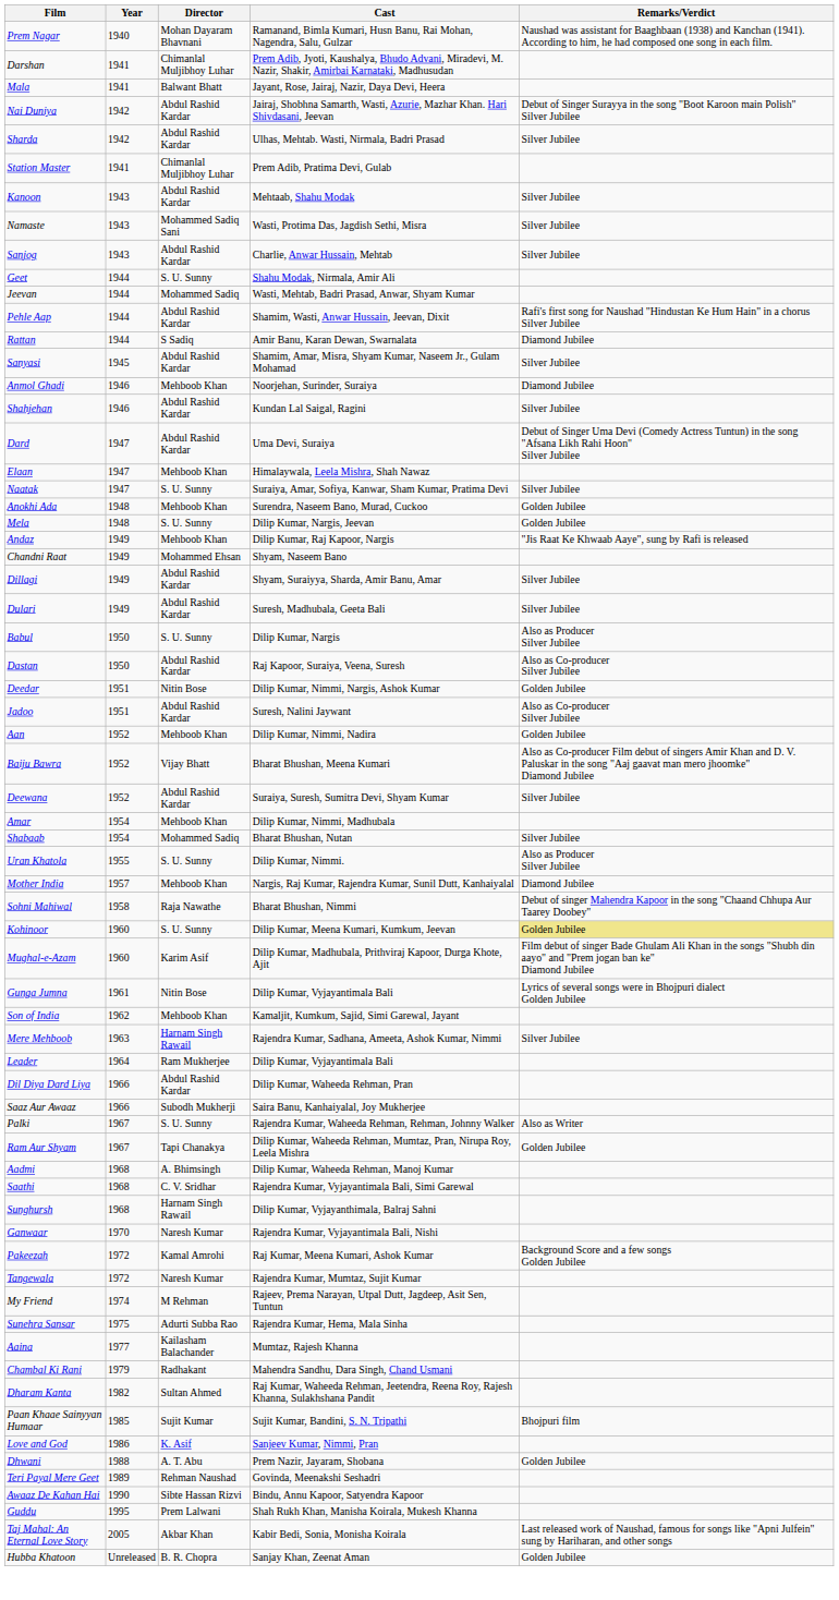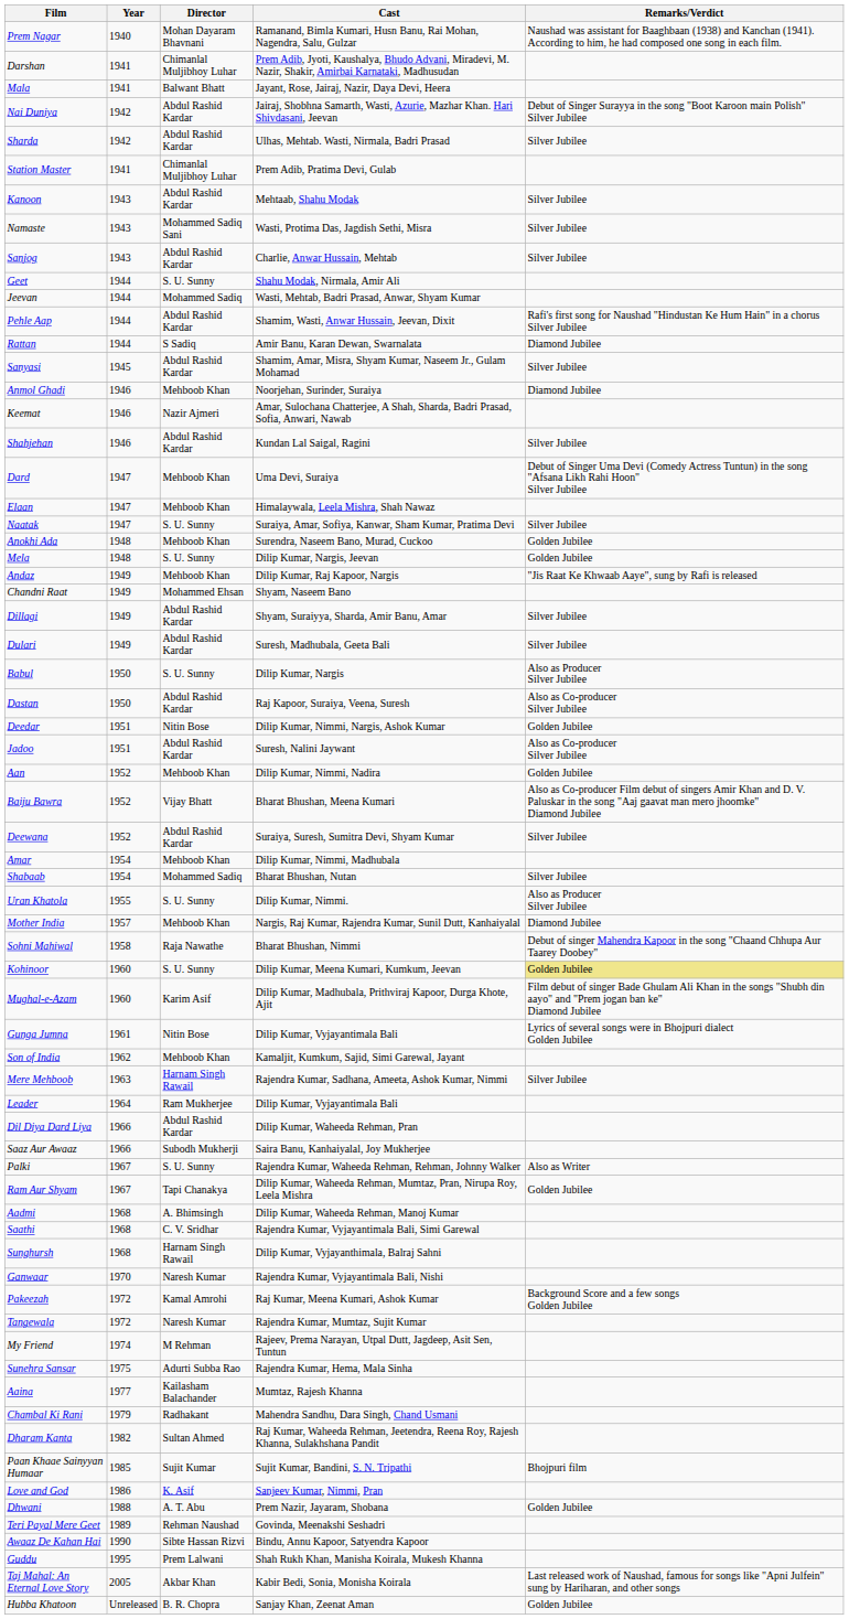 <table class="wikitable sortable">
 <tr>
 <th>Film</th>
 <th>Year</th>
 <th>Director</th>
 <th>Cast</th>
 <th>Remarks/Verdict</th>
 </tr>
 <tr>
 <td><em><a href='#'>Prem Nagar</a></em></td>
 <td>1940</td>
 <td>Mohan Dayaram Bhavnani</td>
 <td>Ramanand, Bimla Kumari, Husn Banu, Rai Mohan, Nagendra, Salu, Gulzar</td>
 <td>Naushad was assistant for Baaghbaan (1938) and Kanchan (1941). According to him, he had composed one song in each film.</td>
 </tr>
 <tr>
 <td><em>Darshan</em></td>
 <td>1941</td>
 <td>Chimanlal Muljibhoy Luhar</td>
 <td><a href='#'>Prem Adib</a>, Jyoti, Kaushalya, <a href='#'>Bhudo Advani</a>, Miradevi, M. Nazir, Shakir, <a href='#'>Amirbai Karnataki</a>, Madhusudan</td>
 <td></td>
 </tr>
 <tr>
 <td><em><a href='#'>Mala</a></em></td>
 <td>1941</td>
 <td>Balwant Bhatt</td>
 <td>Jayant, Rose, Jairaj, Nazir, Daya Devi, Heera</td>
 <td></td>
 </tr>
 <tr>
 <td><em><a href='#'>Nai Duniya</a></em></td>
 <td>1942</td>
 <td>Abdul Rashid Kardar</td>
 <td>Jairaj, Shobhna Samarth, Wasti, <a href='#'>Azurie</a>, Mazhar Khan. <a href='#'>Hari Shivdasani</a>, Jeevan</td>
 <td>Debut of Singer Surayya in the song "Boot Karoon main Polish"<br>Silver Jubilee</td>
 </tr>
 <tr>
 <td><em><a href='#'>Sharda</a></em></td>
 <td>1942</td>
 <td>Abdul Rashid Kardar</td>
 <td>Ulhas, Mehtab. Wasti, Nirmala, Badri Prasad</td>
 <td>Silver Jubilee</td>
 </tr>
 <tr>
 <td><em><a href='#'>Station Master</a></em></td>
 <td>1941</td>
 <td>Chimanlal Muljibhoy Luhar</td>
 <td>Prem Adib, Pratima Devi, Gulab</td>
 <td></td>
 </tr>
 <tr>
 <td><em><a href='#'>Kanoon</a></em></td>
 <td>1943</td>
 <td>Abdul Rashid Kardar</td>
 <td>Mehtaab, <a href='#'>Shahu Modak</a></td>
 <td>Silver Jubilee</td>
 </tr>
 <tr>
 <td><em>Namaste</em></td>
 <td>1943</td>
 <td>Mohammed Sadiq Sani</td>
 <td>Wasti, Protima Das, Jagdish Sethi, Misra</td>
 <td>Silver Jubilee</td>
 </tr>
 <tr>
 <td><em><a href='#'>Sanjog</a></em></td>
 <td>1943</td>
 <td>Abdul Rashid Kardar</td>
 <td>Charlie, <a href='#'>Anwar Hussain</a>, Mehtab</td>
 <td>Silver Jubilee</td>
 </tr>
 <tr>
 <td><em><a href='#'>Geet</a></em></td>
 <td>1944</td>
 <td>S. U. Sunny</td>
 <td><a href='#'>Shahu Modak</a>, Nirmala, Amir Ali</td>
 <td></td>
 </tr>
 <tr>
 <td><em>Jeevan</em></td>
 <td>1944</td>
 <td>Mohammed Sadiq</td>
 <td>Wasti, Mehtab, Badri Prasad, Anwar, Shyam Kumar</td>
 <td></td>
 </tr>
 <tr>
 <td><em><a href='#'>Pehle Aap</a></em></td>
 <td>1944</td>
 <td>Abdul Rashid Kardar</td>
 <td>Shamim, Wasti, <a href='#'>Anwar Hussain</a>, Jeevan, Dixit</td>
 <td>Rafi's first song for Naushad "Hindustan Ke Hum Hain" in a chorus<br>Silver Jubilee</td>
 </tr>
 <tr>
 <td><em><a href='#'>Rattan</a></em></td>
 <td>1944</td>
 <td>S Sadiq</td>
 <td>Amir Banu, Karan Dewan, Swarnalata</td>
 <td>Diamond Jubilee</td>
 </tr>
 <tr>
 <td><em><a href='#'>Sanyasi</a></em></td>
 <td>1945</td>
 <td>Abdul Rashid Kardar</td>
 <td>Shamim, Amar, Misra, Shyam Kumar, Naseem Jr., Gulam Mohamad</td>
 <td>Silver Jubilee</td>
 </tr>
 <tr>
 <td><em><a href='#'>Anmol Ghadi</a></em></td>
 <td>1946</td>
 <td>Mehboob Khan</td>
 <td>Noorjehan, Surinder, Suraiya</td>
 <td>Diamond Jubilee</td>
 </tr>
 <tr>
+<td><em>Keemat</em></td>
+<td>1946</td>
+<td>Nazir Ajmeri</td>
+<td>Amar, Sulochana Chatterjee, A Shah, Sharda, Badri Prasad, Sofia, Anwari, Nawab</td>
+<td></td>
+</tr>
+<tr>
 <td><em><a href='#'>Shahjehan</a></em></td>
 <td>1946</td>
 <td>Abdul Rashid Kardar</td>
 <td>Kundan Lal Saigal, Ragini</td>
 <td>Silver Jubilee</td>
 </tr>
 <tr>
 <td><em><a href='#'>Dard</a></em></td>
 <td>1947</td>
-<td>Abdul Rashid Kardar</td>
+<td>Mehboob Khan</td>
 <td>Uma Devi, Suraiya</td>
 <td>Debut of Singer Uma Devi (Comedy Actress Tuntun) in the song "Afsana Likh Rahi Hoon"<br>Silver Jubilee</td>
 </tr>
 <tr>
 <td><em><a href='#'>Elaan</a></em></td>
 <td>1947</td>
 <td>Mehboob Khan</td>
 <td>Himalaywala, <a href='#'>Leela Mishra</a>, Shah Nawaz</td>
 <td></td>
 </tr>
 <tr>
 <td><em><a href='#'>Naatak</a></em></td>
 <td>1947</td>
 <td>S. U. Sunny</td>
 <td>Suraiya, Amar, Sofiya, Kanwar, Sham Kumar, Pratima Devi</td>
 <td>Silver Jubilee</td>
 </tr>
 <tr>
 <td><em><a href='#'>Anokhi Ada</a></em></td>
 <td>1948</td>
 <td>Mehboob Khan</td>
 <td>Surendra, Naseem Bano, Murad, Cuckoo</td>
 <td>Golden Jubilee</td>
 </tr>
 <tr>
 <td><em><a href='#'>Mela</a></em></td>
 <td>1948</td>
 <td>S. U. Sunny</td>
 <td>Dilip Kumar, Nargis, Jeevan</td>
 <td>Golden Jubilee</td>
 </tr>
 <tr>
 <td><em><a href='#'>Andaz</a></em></td>
 <td>1949</td>
 <td>Mehboob Khan</td>
 <td>Dilip Kumar, Raj Kapoor, Nargis</td>
 <td>"Jis Raat Ke Khwaab Aaye", sung by Rafi is released</td>
 </tr>
 <tr>
 <td><em>Chandni Raat</em></td>
 <td>1949</td>
 <td>Mohammed Ehsan</td>
 <td>Shyam, Naseem Bano</td>
 <td></td>
 </tr>
 <tr>
 <td><em><a href='#'>Dillagi</a></em></td>
 <td>1949</td>
 <td>Abdul Rashid Kardar</td>
 <td>Shyam, Suraiyya, Sharda, Amir Banu, Amar</td>
 <td>Silver Jubilee</td>
 </tr>
 <tr>
 <td><em><a href='#'>Dulari</a></em></td>
 <td>1949</td>
 <td>Abdul Rashid Kardar</td>
 <td>Suresh, Madhubala, Geeta Bali</td>
 <td>Silver Jubilee</td>
 </tr>
 <tr>
 <td><em><a href='#'>Babul</a></em></td>
 <td>1950</td>
 <td>S. U. Sunny</td>
 <td>Dilip Kumar, Nargis</td>
 <td>Also as Producer<br>Silver Jubilee</td>
 </tr>
 <tr>
 <td><em><a href='#'>Dastan</a></em></td>
 <td>1950</td>
 <td>Abdul Rashid Kardar</td>
 <td>Raj Kapoor, Suraiya, Veena, Suresh</td>
 <td>Also as Co-producer<br>Silver Jubilee</td>
 </tr>
 <tr>
 <td><em><a href='#'>Deedar</a></em></td>
 <td>1951</td>
 <td>Nitin Bose</td>
 <td>Dilip Kumar, Nimmi, Nargis, Ashok Kumar</td>
 <td>Golden Jubilee</td>
 </tr>
 <tr>
 <td><em><a href='#'>Jadoo</a></em></td>
 <td>1951</td>
 <td>Abdul Rashid Kardar</td>
 <td>Suresh, Nalini Jaywant</td>
 <td>Also as Co-producer<br>Silver Jubilee</td>
 </tr>
 <tr>
 <td><em><a href='#'>Aan</a></em></td>
 <td>1952</td>
 <td>Mehboob Khan</td>
 <td>Dilip Kumar, Nimmi, Nadira</td>
 <td>Golden Jubilee</td>
 </tr>
 <tr>
 <td><em><a href='#'>Baiju Bawra</a></em></td>
 <td>1952</td>
 <td>Vijay Bhatt</td>
 <td>Bharat Bhushan, Meena Kumari</td>
 <td>Also as Co-producer Film debut of singers Amir Khan and D. V. Paluskar in the song "Aaj gaavat man mero jhoomke"<br>Diamond Jubilee</td>
 </tr>
 <tr>
 <td><em><a href='#'>Deewana</a></em></td>
 <td>1952</td>
 <td>Abdul Rashid Kardar</td>
 <td>Suraiya, Suresh, Sumitra Devi, Shyam Kumar</td>
 <td>Silver Jubilee</td>
 </tr>
 <tr>
 <td><em><a href='#'>Amar</a></em></td>
 <td>1954</td>
 <td>Mehboob Khan</td>
 <td>Dilip Kumar, Nimmi, Madhubala</td>
 <td></td>
 </tr>
 <tr>
 <td><em><a href='#'>Shabaab</a></em></td>
 <td>1954</td>
 <td>Mohammed Sadiq</td>
 <td>Bharat Bhushan, Nutan</td>
 <td>Silver Jubilee</td>
 </tr>
 <tr>
 <td><em><a href='#'>Uran Khatola</a></em></td>
 <td>1955</td>
 <td>S. U. Sunny</td>
 <td>Dilip Kumar, Nimmi.</td>
 <td>Also as Producer<br>Silver Jubilee</td>
 </tr>
 <tr>
 <td><em><a href='#'>Mother India</a></em></td>
 <td>1957</td>
 <td>Mehboob Khan</td>
 <td>Nargis, Raj Kumar, Rajendra Kumar, Sunil Dutt, Kanhaiyalal</td>
 <td>Diamond Jubilee</td>
 </tr>
 <tr>
 <td><em><a href='#'>Sohni Mahiwal</a></em></td>
 <td>1958</td>
 <td>Raja Nawathe</td>
 <td>Bharat Bhushan, Nimmi</td>
 <td>Debut of singer <a href='#'>Mahendra Kapoor</a> in the song "Chaand Chhupa Aur Taarey Doobey"</td>
 </tr>
 <tr>
 <td><em><a href='#'>Kohinoor</a></em></td>
 <td>1960</td>
 <td>S. U. Sunny</td>
 <td>Dilip Kumar, Meena Kumari, Kumkum, Jeevan</td>
 <td style="background: khaki;">Golden Jubilee</td>
 </tr>
 <tr>
 <td><em><a href='#'>Mughal-e-Azam</a></em></td>
 <td>1960</td>
 <td>Karim Asif</td>
 <td>Dilip Kumar, Madhubala, Prithviraj Kapoor, Durga Khote, Ajit</td>
 <td>Film debut of singer Bade Ghulam Ali Khan in the songs "Shubh din aayo" and "Prem jogan ban ke"<br>Diamond Jubilee</td>
 </tr>
 <tr>
 <td><em><a href='#'>Gunga Jumna</a></em></td>
 <td>1961</td>
 <td>Nitin Bose</td>
 <td>Dilip Kumar, Vyjayantimala Bali</td>
 <td>Lyrics of several songs were in Bhojpuri dialect<br>Golden Jubilee</td>
 </tr>
 <tr>
 <td><em><a href='#'>Son of India</a></em></td>
 <td>1962</td>
 <td>Mehboob Khan</td>
 <td>Kamaljit, Kumkum, Sajid, Simi Garewal, Jayant</td>
 <td></td>
 </tr>
 <tr>
 <td><em><a href='#'>Mere Mehboob</a></em></td>
 <td>1963</td>
 <td><a href='#'>Harnam Singh Rawail</a></td>
 <td>Rajendra Kumar, Sadhana, Ameeta, Ashok Kumar, Nimmi</td>
 <td>Silver Jubilee</td>
 </tr>
 <tr>
 <td><em><a href='#'>Leader</a></em></td>
 <td>1964</td>
 <td>Ram Mukherjee</td>
 <td>Dilip Kumar, Vyjayantimala Bali</td>
 <td></td>
 </tr>
 <tr>
 <td><em><a href='#'>Dil Diya Dard Liya</a></em></td>
 <td>1966</td>
 <td>Abdul Rashid Kardar</td>
 <td>Dilip Kumar, Waheeda Rehman, Pran</td>
 <td></td>
 </tr>
 <tr>
 <td><em>Saaz Aur Awaaz</em></td>
 <td>1966</td>
 <td>Subodh Mukherji</td>
 <td>Saira Banu, Kanhaiyalal, Joy Mukherjee</td>
 <td></td>
 </tr>
 <tr>
 <td><em>Palki</em></td>
 <td>1967</td>
 <td>S. U. Sunny</td>
 <td>Rajendra Kumar, Waheeda Rehman, Rehman, Johnny Walker</td>
 <td>Also as Writer<br></td>
 </tr>
 <tr>
 <td><em><a href='#'>Ram Aur Shyam</a></em></td>
 <td>1967</td>
 <td>Tapi Chanakya</td>
 <td>Dilip Kumar, Waheeda Rehman, Mumtaz, Pran, Nirupa Roy, Leela Mishra</td>
 <td>Golden Jubilee</td>
 </tr>
 <tr>
 <td><em><a href='#'>Aadmi</a></em></td>
 <td>1968</td>
 <td>A. Bhimsingh</td>
 <td>Dilip Kumar, Waheeda Rehman, Manoj Kumar</td>
 <td></td>
 </tr>
 <tr>
 <td><em><a href='#'>Saathi</a></em></td>
 <td>1968</td>
 <td>C. V. Sridhar</td>
 <td>Rajendra Kumar, Vyjayantimala Bali, Simi Garewal</td>
 <td></td>
 </tr>
 <tr>
 <td><em><a href='#'>Sunghursh</a></em></td>
 <td>1968</td>
 <td>Harnam Singh Rawail</td>
 <td>Dilip Kumar, Vyjayanthimala, Balraj Sahni</td>
 <td></td>
 </tr>
 <tr>
 <td><em><a href='#'>Ganwaar</a></em></td>
 <td>1970</td>
 <td>Naresh Kumar</td>
 <td>Rajendra Kumar, Vyjayantimala Bali, Nishi</td>
 <td></td>
 </tr>
 <tr>
 <td><em><a href='#'>Pakeezah</a></em></td>
 <td>1972</td>
 <td>Kamal Amrohi</td>
 <td>Raj Kumar, Meena Kumari, Ashok Kumar</td>
 <td>Background Score and a few songs<br>Golden Jubilee</td>
 </tr>
 <tr>
 <td><em><a href='#'>Tangewala</a></em></td>
 <td>1972</td>
 <td>Naresh Kumar</td>
 <td>Rajendra Kumar, Mumtaz, Sujit Kumar</td>
 <td></td>
 </tr>
 <tr>
 <td><em>My Friend</em></td>
 <td>1974</td>
 <td>M Rehman</td>
 <td>Rajeev, Prema Narayan, Utpal Dutt, Jagdeep, Asit Sen, Tuntun</td>
 <td></td>
 </tr>
 <tr>
 <td><em><a href='#'>Sunehra Sansar</a></em></td>
 <td>1975</td>
 <td>Adurti Subba Rao</td>
 <td>Rajendra Kumar, Hema, Mala Sinha</td>
 <td></td>
 </tr>
 <tr>
 <td><em><a href='#'>Aaina</a></em></td>
 <td>1977</td>
 <td>Kailasham Balachander</td>
 <td>Mumtaz, Rajesh Khanna</td>
 <td></td>
 </tr>
 <tr>
 <td><em><a href='#'>Chambal Ki Rani</a></em></td>
 <td>1979</td>
 <td>Radhakant</td>
 <td>Mahendra Sandhu, Dara Singh, <a href='#'>Chand Usmani</a></td>
 <td></td>
 </tr>
 <tr>
 <td><em><a href='#'>Dharam Kanta</a></em></td>
 <td>1982</td>
 <td>Sultan Ahmed</td>
 <td>Raj Kumar, Waheeda Rehman, Jeetendra, Reena Roy, Rajesh Khanna, Sulakhshana Pandit</td>
 <td></td>
 </tr>
 <tr>
 <td><em>Paan Khaae Sainyyan Humaar</em></td>
 <td>1985</td>
 <td>Sujit Kumar</td>
 <td>Sujit Kumar, Bandini, <a href='#'>S. N. Tripathi</a></td>
 <td>Bhojpuri film</td>
 </tr>
 <tr>
 <td><em><a href='#'>Love and God</a></em></td>
 <td>1986</td>
 <td><a href='#'>K. Asif</a></td>
 <td><a href='#'>Sanjeev Kumar</a>, <a href='#'>Nimmi</a>, <a href='#'>Pran</a></td>
 <td></td>
 </tr>
 <tr>
 <td><em><a href='#'>Dhwani</a></em></td>
 <td>1988</td>
 <td>A. T. Abu</td>
 <td>Prem Nazir, Jayaram, Shobana</td>
 <td>Golden Jubilee</td>
 </tr>
 <tr>
 <td><em><a href='#'>Teri Payal Mere Geet</a></em></td>
 <td>1989</td>
 <td>Rehman Naushad</td>
 <td>Govinda, Meenakshi Seshadri</td>
 <td></td>
 </tr>
 <tr>
 <td><em><a href='#'>Awaaz De Kahan Hai</a></em></td>
 <td>1990</td>
 <td>Sibte Hassan Rizvi</td>
 <td>Bindu, Annu Kapoor, Satyendra Kapoor</td>
 <td></td>
 </tr>
 <tr>
 <td><em><a href='#'>Guddu</a></em></td>
 <td>1995</td>
 <td>Prem Lalwani</td>
 <td>Shah Rukh Khan, Manisha Koirala, Mukesh Khanna</td>
 <td></td>
 </tr>
 <tr>
 <td><em><a href='#'>Taj Mahal: An Eternal Love Story</a></em></td>
 <td>2005</td>
 <td>Akbar Khan</td>
 <td>Kabir Bedi, Sonia, Monisha Koirala</td>
 <td>Last released work of Naushad, famous for songs like "Apni Julfein" sung by Hariharan, and other songs</td>
 </tr>
 <tr>
 <td><em>Hubba Khatoon</em></td>
 <td>Unreleased</td>
 <td>B. R. Chopra</td>
 <td>Sanjay Khan, Zeenat Aman</td>
 <td>Golden Jubilee</td>
 </tr>
 </table>
